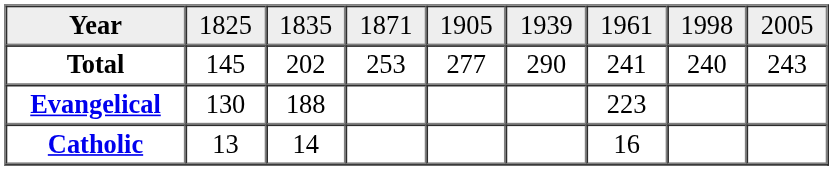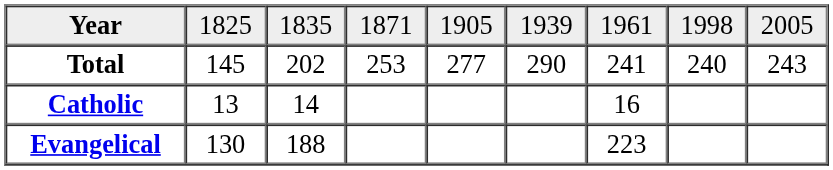 <table border="1" cellpadding="2" cellspacing="0" width="500">
 <tr bgcolor="#eeeeee" align="center">
 <td><strong>Year</strong></td>
 <td>1825</td>
 <td>1835</td>
 <td>1871</td>
 <td>1905</td>
 <td>1939</td>
 <td>1961</td>
 <td>1998</td>
 <td>2005</td>
 </tr>
 <tr align="center">
 <td><strong>Total</strong></td>
 <td>145</td>
 <td>202</td>
 <td>253</td>
 <td>277</td>
 <td>290</td>
 <td>241</td>
 <td>240</td>
 <td>243</td>
 </tr>
 <tr align="center">
+<td><strong><a href='#'>Catholic</a></strong></td>
+<td>13</td>
+<td>14</td>
+<td> </td>
+<td> </td>
+<td> </td>
+<td>16</td>
+<td> </td>
+<td> </td>
+</tr>
+<tr align="center">
 <td><strong><a href='#'>Evangelical</a></strong></td>
 <td>130</td>
 <td>188</td>
 <td> </td>
 <td> </td>
 <td> </td>
 <td>223</td>
 <td> </td>
 <td> </td>
 </tr>
-<tr align="center">
-<td><strong><a href='#'>Catholic</a></strong></td>
-<td>13</td>
-<td>14</td>
-<td> </td>
-<td> </td>
-<td> </td>
-<td>16</td>
-<td> </td>
-<td> </td>
-</tr>
 </table>
